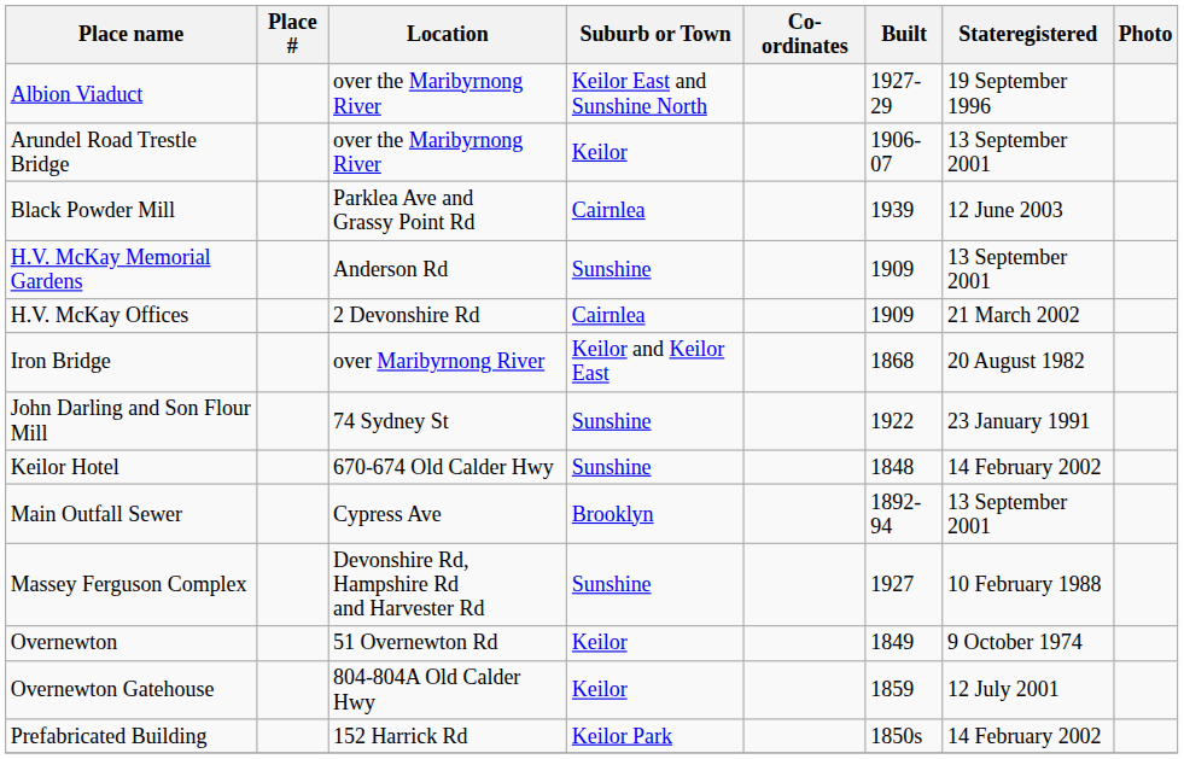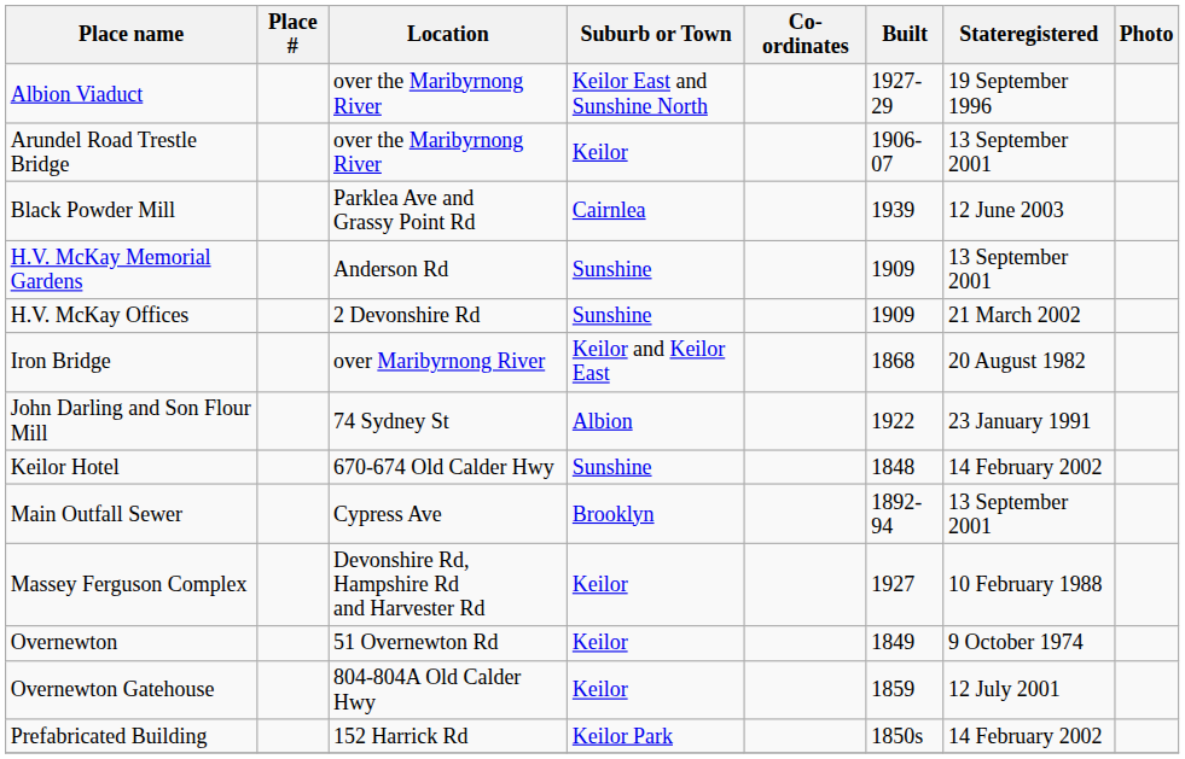 <table class="wikitable sortable">
 <tr>
 <th>Place name</th>
 <th>Place #</th>
 <th>Location</th>
 <th>Suburb or Town</th>
 <th>Co-ordinates</th>
 <th>Built</th>
 <th>Stateregistered</th>
 <th class="unsortable">Photo</th>
 </tr>
 <tr>
 <td><a href='#'>Albion Viaduct</a></td>
 <td></td>
 <td>over the <a href='#'>Maribyrnong River</a></td>
 <td><a href='#'>Keilor East</a> and<br><a href='#'>Sunshine North</a></td>
 <td></td>
 <td>1927-29</td>
 <td>19 September 1996</td>
 <td></td>
 </tr>
 <tr>
 <td>Arundel Road Trestle Bridge</td>
 <td></td>
 <td>over the <a href='#'>Maribyrnong River</a></td>
 <td><a href='#'>Keilor</a></td>
 <td></td>
 <td>1906-07</td>
 <td>13 September 2001</td>
 <td></td>
 </tr>
 <tr>
 <td>Black Powder Mill</td>
 <td></td>
 <td>Parklea Ave and <br>Grassy Point Rd</td>
 <td><a href='#'>Cairnlea</a></td>
 <td></td>
 <td>1939</td>
 <td>12 June 2003</td>
 <td></td>
 </tr>
 <tr>
 <td><a href='#'>H.V. McKay Memorial Gardens</a></td>
 <td></td>
 <td>Anderson Rd</td>
 <td><a href='#'>Sunshine</a></td>
 <td></td>
 <td>1909</td>
 <td>13 September 2001</td>
 <td></td>
 </tr>
 <tr>
 <td>H.V. McKay Offices</td>
 <td></td>
 <td>2 Devonshire Rd</td>
-<td><a href='#'>Cairnlea</a></td>
+<td><a href='#'>Sunshine</a></td>
 <td></td>
 <td>1909</td>
 <td>21 March 2002</td>
 <td></td>
 </tr>
 <tr>
 <td>Iron Bridge</td>
 <td></td>
 <td>over <a href='#'>Maribyrnong River</a></td>
 <td><a href='#'>Keilor</a> and <a href='#'>Keilor East</a></td>
 <td></td>
 <td>1868</td>
 <td>20 August 1982</td>
 <td></td>
 </tr>
 <tr>
 <td>John Darling and Son Flour Mill</td>
 <td></td>
 <td>74 Sydney St</td>
-<td><a href='#'>Sunshine</a></td>
+<td><a href='#'>Albion</a></td>
 <td></td>
 <td>1922</td>
 <td>23 January 1991</td>
 <td></td>
 </tr>
 <tr>
 <td>Keilor Hotel</td>
 <td></td>
 <td>670-674 Old Calder Hwy</td>
 <td><a href='#'>Sunshine</a></td>
 <td></td>
 <td>1848</td>
 <td>14 February 2002</td>
 <td></td>
 </tr>
 <tr>
 <td>Main Outfall Sewer</td>
 <td></td>
 <td>Cypress Ave</td>
 <td><a href='#'>Brooklyn</a></td>
 <td></td>
 <td>1892-94</td>
 <td>13 September 2001</td>
 <td></td>
 </tr>
 <tr>
 <td>Massey Ferguson Complex</td>
 <td></td>
 <td>Devonshire Rd, Hampshire Rd<br> and Harvester Rd</td>
-<td><a href='#'>Sunshine</a></td>
+<td><a href='#'>Keilor</a></td>
 <td></td>
 <td>1927</td>
 <td>10 February 1988</td>
 <td></td>
 </tr>
 <tr>
 <td>Overnewton</td>
 <td></td>
 <td>51 Overnewton Rd</td>
 <td><a href='#'>Keilor</a></td>
 <td></td>
 <td>1849</td>
 <td>9 October 1974</td>
 <td></td>
 </tr>
 <tr>
 <td>Overnewton Gatehouse</td>
 <td></td>
 <td>804-804A Old Calder Hwy</td>
 <td><a href='#'>Keilor</a></td>
 <td></td>
 <td> 1859</td>
 <td>12 July 2001</td>
 <td></td>
 </tr>
 <tr>
 <td>Prefabricated Building</td>
 <td></td>
 <td>152 Harrick Rd</td>
 <td><a href='#'>Keilor Park</a></td>
 <td></td>
 <td> 1850s</td>
 <td>14 February 2002</td>
 <td></td>
 </tr>
 <tr>
 </tr>
 </table>
